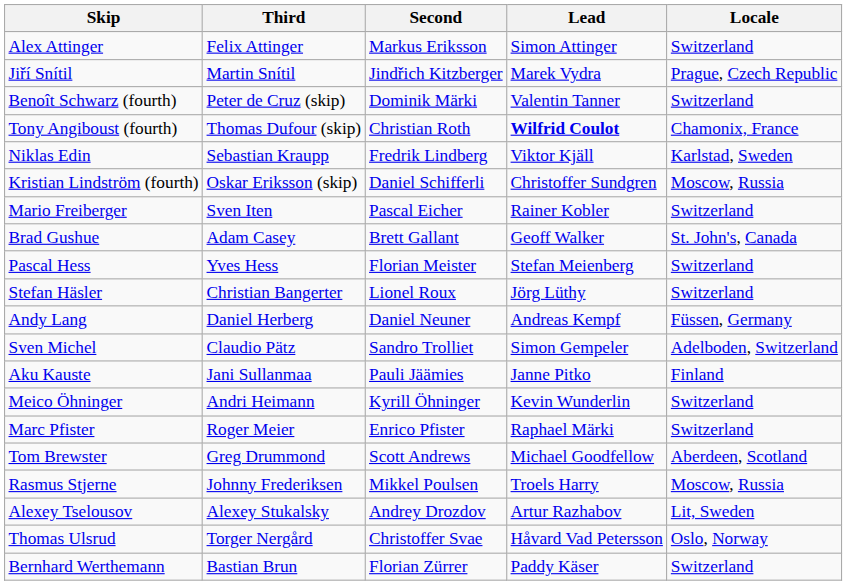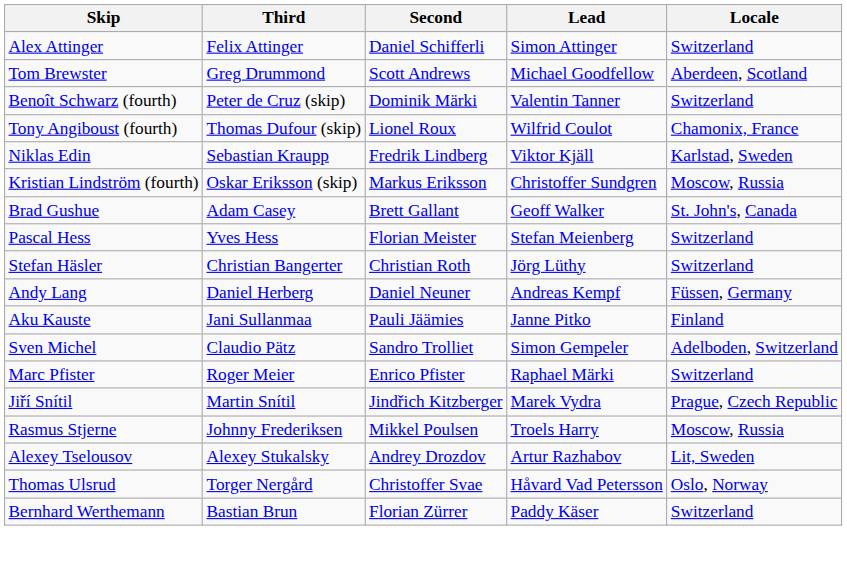 <table class=wikitable>
 <tr>
 <th>Skip</th>
 <th>Third</th>
 <th>Second</th>
 <th>Lead</th>
 <th>Locale</th>
 </tr>
 <tr>
 <td><a href='#'>Alex Attinger</a></td>
 <td><a href='#'>Felix Attinger</a></td>
-<td><a href='#'>Markus Eriksson</a></td>
+<td><a href='#'>Daniel Schifferli</a></td>
 <td><a href='#'>Simon Attinger</a></td>
 <td> <a href='#'>Switzerland</a></td>
 </tr>
 <tr>
-<td><a href='#'>Jiří Snítil</a></td>
-<td><a href='#'>Martin Snítil</a></td>
-<td><a href='#'>Jindřich Kitzberger</a></td>
-<td><a href='#'>Marek Vydra</a></td>
-<td> <a href='#'>Prague</a>, <a href='#'>Czech Republic</a></td>
+<td><a href='#'>Tom Brewster</a></td>
+<td><a href='#'>Greg Drummond</a></td>
+<td><a href='#'>Scott Andrews</a></td>
+<td><a href='#'>Michael Goodfellow</a></td>
+<td> <a href='#'>Aberdeen</a>, <a href='#'>Scotland</a></td>
 </tr>
 <tr>
 <td><a href='#'>Benoît Schwarz</a> (fourth)</td>
 <td><a href='#'>Peter de Cruz</a> (skip)</td>
 <td><a href='#'>Dominik Märki</a></td>
 <td><a href='#'>Valentin Tanner</a></td>
 <td> <a href='#'>Switzerland</a></td>
 </tr>
 <tr>
 <td><a href='#'>Tony Angiboust</a> (fourth)</td>
 <td><a href='#'>Thomas Dufour</a> (skip)</td>
-<td><a href='#'>Christian Roth</a></td>
-<td><strong><a href='#'>Wilfrid Coulot</a></strong></td>
+<td><a href='#'>Lionel Roux</a></td>
+<td><a href='#'>Wilfrid Coulot</a></td>
 <td> <a href='#'>Chamonix, France</a></td>
 </tr>
 <tr>
 <td><a href='#'>Niklas Edin</a></td>
 <td><a href='#'>Sebastian Kraupp</a></td>
 <td><a href='#'>Fredrik Lindberg</a></td>
 <td><a href='#'>Viktor Kjäll</a></td>
 <td> <a href='#'>Karlstad</a>, <a href='#'>Sweden</a></td>
 </tr>
 <tr>
 <td><a href='#'>Kristian Lindström</a> (fourth)</td>
 <td><a href='#'>Oskar Eriksson</a> (skip)</td>
-<td><a href='#'>Daniel Schifferli</a></td>
+<td><a href='#'>Markus Eriksson</a></td>
 <td><a href='#'>Christoffer Sundgren</a></td>
 <td> <a href='#'>Moscow</a>, <a href='#'>Russia</a></td>
-</tr>
-<tr>
-<td><a href='#'>Mario Freiberger</a></td>
-<td><a href='#'>Sven Iten</a></td>
-<td><a href='#'>Pascal Eicher</a></td>
-<td><a href='#'>Rainer Kobler</a></td>
-<td> <a href='#'>Switzerland</a></td>
 </tr>
 <tr>
 <td><a href='#'>Brad Gushue</a></td>
 <td><a href='#'>Adam Casey</a></td>
 <td><a href='#'>Brett Gallant</a></td>
 <td><a href='#'>Geoff Walker</a></td>
 <td> <a href='#'>St. John's</a>, <a href='#'>Canada</a></td>
 </tr>
 <tr>
 <td><a href='#'>Pascal Hess</a></td>
 <td><a href='#'>Yves Hess</a></td>
 <td><a href='#'>Florian Meister</a></td>
 <td><a href='#'>Stefan Meienberg</a></td>
 <td> <a href='#'>Switzerland</a></td>
 </tr>
 <tr>
 <td><a href='#'>Stefan Häsler</a></td>
 <td><a href='#'>Christian Bangerter</a></td>
-<td><a href='#'>Lionel Roux</a></td>
+<td><a href='#'>Christian Roth</a></td>
 <td><a href='#'>Jörg Lüthy</a></td>
 <td> <a href='#'>Switzerland</a></td>
 </tr>
 <tr>
 <td><a href='#'>Andy Lang</a></td>
 <td><a href='#'>Daniel Herberg</a></td>
 <td><a href='#'>Daniel Neuner</a></td>
 <td><a href='#'>Andreas Kempf</a></td>
 <td> <a href='#'>Füssen</a>, <a href='#'>Germany</a></td>
 </tr>
 <tr>
-<td><a href='#'>Sven Michel</a></td>
-<td><a href='#'>Claudio Pätz</a></td>
-<td><a href='#'>Sandro Trolliet</a></td>
-<td><a href='#'>Simon Gempeler</a></td>
-<td> <a href='#'>Adelboden</a>, <a href='#'>Switzerland</a></td>
-</tr>
-<tr>
 <td><a href='#'>Aku Kauste</a></td>
 <td><a href='#'>Jani Sullanmaa</a></td>
 <td><a href='#'>Pauli Jäämies</a></td>
 <td><a href='#'>Janne Pitko</a></td>
 <td> <a href='#'>Finland</a></td>
 </tr>
 <tr>
-<td><a href='#'>Meico Öhninger</a></td>
-<td><a href='#'>Andri Heimann</a></td>
-<td><a href='#'>Kyrill Öhninger</a></td>
-<td><a href='#'>Kevin Wunderlin</a></td>
-<td> <a href='#'>Switzerland</a></td>
+<td><a href='#'>Sven Michel</a></td>
+<td><a href='#'>Claudio Pätz</a></td>
+<td><a href='#'>Sandro Trolliet</a></td>
+<td><a href='#'>Simon Gempeler</a></td>
+<td> <a href='#'>Adelboden</a>, <a href='#'>Switzerland</a></td>
 </tr>
 <tr>
 <td><a href='#'>Marc Pfister</a></td>
 <td><a href='#'>Roger Meier</a></td>
 <td><a href='#'>Enrico Pfister</a></td>
 <td><a href='#'>Raphael Märki</a></td>
 <td> <a href='#'>Switzerland</a></td>
 </tr>
 <tr>
-<td><a href='#'>Tom Brewster</a></td>
-<td><a href='#'>Greg Drummond</a></td>
-<td><a href='#'>Scott Andrews</a></td>
-<td><a href='#'>Michael Goodfellow</a></td>
-<td> <a href='#'>Aberdeen</a>, <a href='#'>Scotland</a></td>
+<td><a href='#'>Jiří Snítil</a></td>
+<td><a href='#'>Martin Snítil</a></td>
+<td><a href='#'>Jindřich Kitzberger</a></td>
+<td><a href='#'>Marek Vydra</a></td>
+<td> <a href='#'>Prague</a>, <a href='#'>Czech Republic</a></td>
 </tr>
 <tr>
 <td><a href='#'>Rasmus Stjerne</a></td>
 <td><a href='#'>Johnny Frederiksen</a></td>
 <td><a href='#'>Mikkel Poulsen</a></td>
 <td><a href='#'>Troels Harry</a></td>
 <td> <a href='#'>Moscow</a>, <a href='#'>Russia</a></td>
 </tr>
 <tr>
 <td><a href='#'>Alexey Tselousov</a></td>
 <td><a href='#'>Alexey Stukalsky</a></td>
 <td><a href='#'>Andrey Drozdov</a></td>
 <td><a href='#'>Artur Razhabov</a></td>
 <td> <a href='#'>Lit, Sweden</a></td>
 </tr>
 <tr>
 <td><a href='#'>Thomas Ulsrud</a></td>
 <td><a href='#'>Torger Nergård</a></td>
 <td><a href='#'>Christoffer Svae</a></td>
 <td><a href='#'>Håvard Vad Petersson</a></td>
 <td> <a href='#'>Oslo</a>, <a href='#'>Norway</a></td>
 </tr>
 <tr>
 <td><a href='#'>Bernhard Werthemann</a></td>
 <td><a href='#'>Bastian Brun</a></td>
 <td><a href='#'>Florian Zürrer</a></td>
 <td><a href='#'>Paddy Käser</a></td>
 <td> <a href='#'>Switzerland</a></td>
 </tr>
 </table>
